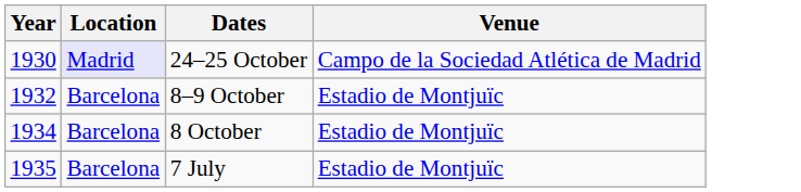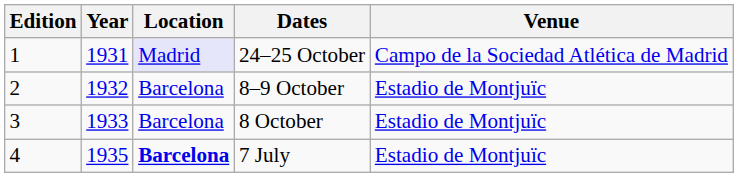 <table class="wikitable">
 <tr>
+<th>Edition</th>
 <th>Year</th>
 <th>Location</th>
 <th>Dates</th>
 <th>Venue</th>
 </tr>
 <tr>
-<td><a href='#'>1930</a></td>
+<td>1</td>
+<td><a href='#'>1931</a></td>
 <td style="background: lavender;"><a href='#'>Madrid</a></td>
 <td>24–25 October</td>
 <td><a href='#'>Campo de la Sociedad Atlética de Madrid</a></td>
 </tr>
 <tr>
+<td>2</td>
 <td><a href='#'>1932</a></td>
 <td><a href='#'>Barcelona</a></td>
 <td>8–9 October</td>
 <td><a href='#'>Estadio de Montjuïc</a></td>
 </tr>
 <tr>
-<td><a href='#'>1934</a></td>
+<td>3</td>
+<td><a href='#'>1933</a></td>
 <td><a href='#'>Barcelona</a></td>
 <td>8 October</td>
 <td><a href='#'>Estadio de Montjuïc</a></td>
 </tr>
 <tr>
+<td>4</td>
 <td><a href='#'>1935</a></td>
-<td><a href='#'>Barcelona</a></td>
+<td><strong><a href='#'>Barcelona</a></strong></td>
 <td>7 July</td>
 <td><a href='#'>Estadio de Montjuïc</a></td>
 </tr>
 </table>
